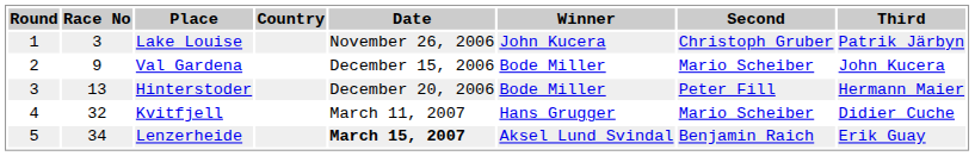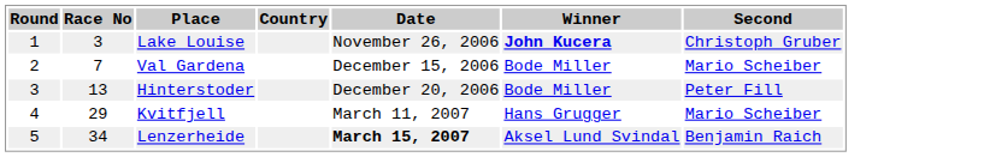 <table border="0" style="border: 1px solid #999; background-color:#FFFFFF; text-align:center">
 <tr align="center" bgcolor="#CCCCCC">
 <th>Round</th>
 <th>Race No</th>
 <th>Place</th>
 <th>Country</th>
 <th>Date</th>
 <th>Winner</th>
 <th>Second</th>
-<th>Third</th>
 </tr>
 <tr bgcolor="#EFEFEF">
 <td>1</td>
 <td>3</td>
 <td align="left"><a href='#'>Lake Louise</a></td>
 <td align="left"></td>
 <td align="left">November 26, 2006</td>
-<td align="left"> <a href='#'>John Kucera</a></td>
+<td align="left"><strong> <a href='#'>John Kucera</a></strong></td>
 <td align="left"> <a href='#'>Christoph Gruber</a></td>
-<td align="left"> <a href='#'>Patrik Järbyn</a></td>
 </tr>
 <tr>
 <td>2</td>
-<td>9</td>
+<td>7</td>
 <td align="left"><a href='#'>Val Gardena</a></td>
 <td align="left"></td>
 <td align="left">December 15, 2006</td>
 <td align="left"> <a href='#'>Bode Miller</a></td>
 <td align="left"> <a href='#'>Mario Scheiber</a></td>
-<td align="left"> <a href='#'>John Kucera</a></td>
 </tr>
 <tr bgcolor="#EFEFEF">
 <td>3</td>
 <td>13</td>
 <td align="left"><a href='#'>Hinterstoder</a></td>
 <td align="left"></td>
 <td align="left">December 20, 2006</td>
 <td align="left"> <a href='#'>Bode Miller</a></td>
 <td align="left"> <a href='#'>Peter Fill</a></td>
-<td align="left"> <a href='#'>Hermann Maier</a></td>
 </tr>
 <tr>
 <td>4</td>
-<td>32</td>
+<td>29</td>
 <td align="left"><a href='#'>Kvitfjell</a></td>
 <td align="left"></td>
 <td align="left">March 11, 2007</td>
 <td align="left"> <a href='#'>Hans Grugger</a></td>
 <td align="left"> <a href='#'>Mario Scheiber</a></td>
-<td align="left"> <a href='#'>Didier Cuche</a></td>
 </tr>
 <tr bgcolor="#EFEFEF">
 <td>5</td>
 <td>34</td>
 <td align="left"><a href='#'>Lenzerheide</a></td>
 <td align="left"></td>
 <td align="left"><strong>March 15, 2007</strong></td>
 <td align="left"> <a href='#'>Aksel Lund Svindal</a></td>
 <td align="left"> <a href='#'>Benjamin Raich</a></td>
-<td align="left"> <a href='#'>Erik Guay</a></td>
 </tr>
 </table>
